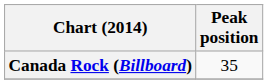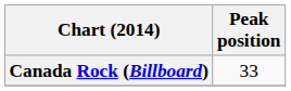 <table class="wikitable sortable plainrowheaders">
 <tr>
 <th>Chart (2014)</th>
 <th>Peak<br>position</th>
 </tr>
 <tr>
 <th scope="row">Canada <a href='#'>Rock</a> (<em><a href='#'>Billboard</a></em>)</th>
-<td align="center">35</td>
+<td align="center">33</td>
 </tr>
 <tr>
 </tr>
 </table>
